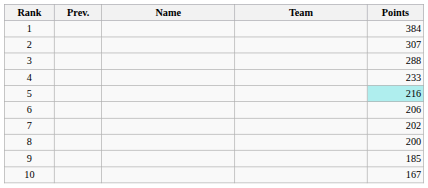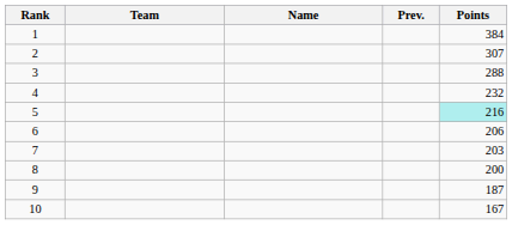 <table class="wikitable" style="width:41em; margin-bottom:0px;">
 <tr style="background:#ccccff;">
 <th>Rank</th>
+<th>Team</th>
+<th>Name</th>
 <th>Prev.</th>
-<th>Name</th>
-<th>Team</th>
 <th>Points</th>
 </tr>
 <tr>
 <td style="text-align:center;">1</td>
-<td style="text-align:center;"></td>
 <td style="width:200px;"></td>
 <td style="width:200px;"></td>
+<td style="text-align:center;"></td>
 <td style="text-align:right;">384</td>
 </tr>
 <tr>
 <td style="text-align:center;">2</td>
-<td style="text-align:center;"></td>
 <td></td>
 <td></td>
+<td style="text-align:center;"></td>
 <td style="text-align:right;">307</td>
 </tr>
 <tr>
 <td style="text-align:center;">3</td>
-<td style="text-align:center;"></td>
 <td></td>
 <td></td>
+<td style="text-align:center;"></td>
 <td style="text-align:right;">288</td>
 </tr>
 <tr>
 <td style="text-align:center;">4</td>
-<td style="text-align:center;"></td>
 <td></td>
 <td></td>
-<td style="text-align:right;">233</td>
+<td style="text-align:center;"></td>
+<td style="text-align:right;">232</td>
 </tr>
 <tr>
 <td style="text-align:center;">5</td>
-<td style="text-align:center;"></td>
 <td></td>
 <td></td>
+<td style="text-align:center;"></td>
 <td style="background: paleturquoise; text-align:right;">216</td>
 </tr>
 <tr>
 <td style="text-align:center;">6</td>
-<td style="text-align:center;"></td>
 <td></td>
 <td></td>
+<td style="text-align:center;"></td>
 <td style="text-align:right;">206</td>
 </tr>
 <tr>
 <td style="text-align:center;">7</td>
-<td style="text-align:center;"></td>
 <td></td>
 <td></td>
-<td style="text-align:right;">202</td>
+<td style="text-align:center;"></td>
+<td style="text-align:right;">203</td>
 </tr>
 <tr>
 <td style="text-align:center;">8</td>
-<td style="text-align:center;"></td>
 <td></td>
 <td></td>
+<td style="text-align:center;"></td>
 <td style="text-align:right;">200</td>
 </tr>
 <tr>
 <td style="text-align:center;">9</td>
-<td style="text-align:center;"></td>
 <td></td>
 <td></td>
-<td style="text-align:right;">185</td>
+<td style="text-align:center;"></td>
+<td style="text-align:right;">187</td>
 </tr>
 <tr>
 <td style="text-align:center;">10</td>
-<td style="text-align:center;"></td>
 <td></td>
 <td></td>
+<td style="text-align:center;"></td>
 <td style="text-align:right;">167</td>
 </tr>
 </table>
